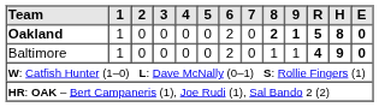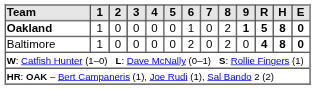 <table border=1 cellspacing=0 width=425 style="margin-left:3em;">
 <tr style="text-align:center; background-color:#e6e6e6;">
 <th align=left width=28%>Team</th>
 <th width=6%>1</th>
 <th width=6%>2</th>
 <th width=6%>3</th>
 <th width=6%>4</th>
 <th width=6%>5</th>
 <th width=6%>6</th>
 <th width=6%>7</th>
 <th width=6%>8</th>
 <th width=6%>9</th>
 <th width=6%>R</th>
 <th width=6%>H</th>
 <th width=6%>E</th>
 </tr>
 <tr style="text-align:center;">
 <td align=left><strong>Oakland</strong></td>
 <td>1</td>
 <td>0</td>
 <td>0</td>
 <td>0</td>
 <td>0</td>
+<td>1</td>
+<td>0</td>
 <td>2</td>
-<td>0</td>
-<td><strong>2</strong></td>
 <td><strong>1</strong></td>
 <td><strong>5</strong></td>
 <td><strong>8</strong></td>
 <td><strong>0</strong></td>
 </tr>
 <tr style="text-align:center;">
 <td align=left>Baltimore</td>
 <td>1</td>
 <td>0</td>
 <td>0</td>
 <td>0</td>
 <td>0</td>
 <td>2</td>
 <td>0</td>
-<td>1</td>
-<td>1</td>
+<td>2</td>
+<td>0</td>
 <td><strong>4</strong></td>
-<td><strong>9</strong></td>
+<td><strong>8</strong></td>
 <td><strong>0</strong></td>
 </tr>
 <tr style="text-align:left;">
 <td colspan=13><small><strong>W</strong>: <a href='#'>Catfish Hunter</a> (1–0)   <strong>L</strong>: <a href='#'>Dave McNally</a> (0–1)   <strong>S</strong>: <a href='#'>Rollie Fingers</a> (1)</small></td>
 </tr>
 <tr style="text-align:left;">
 <td colspan=13><small><strong>HR</strong>: <strong>OAK</strong> – <a href='#'>Bert Campaneris</a> (1), <a href='#'>Joe Rudi</a> (1), <a href='#'>Sal Bando</a> 2 (2)</small></td>
 </tr>
 </table>
